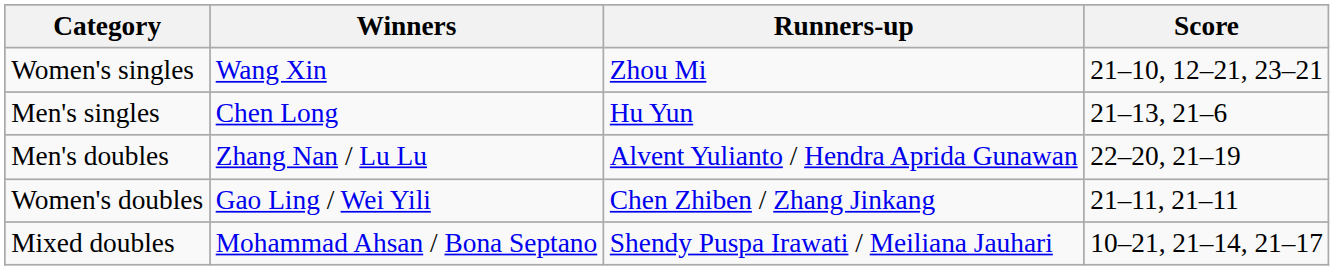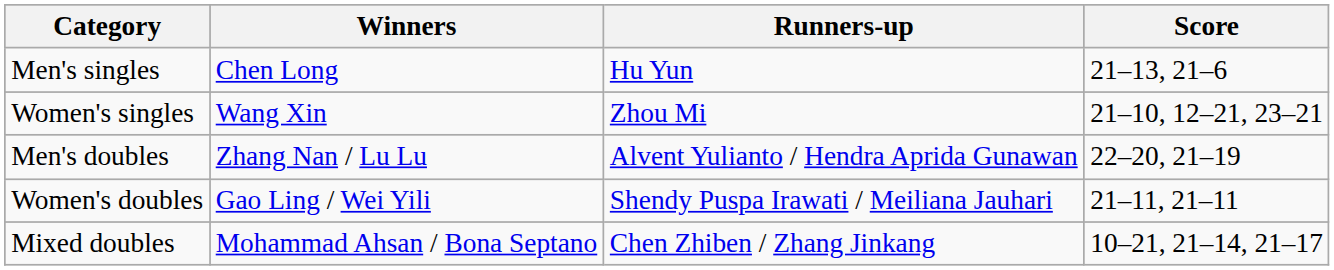 <table class=wikitable style="white-space:nowrap;">
 <tr>
 <th>Category</th>
 <th>Winners</th>
 <th>Runners-up</th>
 <th>Score</th>
 </tr>
 <tr>
+<td>Men's singles</td>
+<td> <a href='#'>Chen Long</a></td>
+<td> <a href='#'>Hu Yun</a></td>
+<td>21–13, 21–6</td>
+</tr>
+<tr>
 <td>Women's singles</td>
 <td> <a href='#'>Wang Xin</a></td>
 <td> <a href='#'>Zhou Mi</a></td>
 <td>21–10, 12–21, 23–21</td>
-</tr>
-<tr>
-<td>Men's singles</td>
-<td> <a href='#'>Chen Long</a></td>
-<td> <a href='#'>Hu Yun</a></td>
-<td>21–13, 21–6</td>
 </tr>
 <tr>
 <td>Men's doubles</td>
 <td> <a href='#'>Zhang Nan</a> / <a href='#'>Lu Lu</a></td>
 <td> <a href='#'>Alvent Yulianto</a> / <a href='#'>Hendra Aprida Gunawan</a></td>
 <td>22–20, 21–19</td>
 </tr>
 <tr>
 <td>Women's doubles</td>
 <td> <a href='#'>Gao Ling</a> / <a href='#'>Wei Yili</a></td>
-<td> <a href='#'>Chen Zhiben</a> / <a href='#'>Zhang Jinkang</a></td>
+<td> <a href='#'>Shendy Puspa Irawati</a> / <a href='#'>Meiliana Jauhari</a></td>
 <td>21–11, 21–11</td>
 </tr>
 <tr>
 <td>Mixed doubles</td>
 <td> <a href='#'>Mohammad Ahsan</a> / <a href='#'>Bona Septano</a></td>
-<td> <a href='#'>Shendy Puspa Irawati</a> / <a href='#'>Meiliana Jauhari</a></td>
+<td> <a href='#'>Chen Zhiben</a> / <a href='#'>Zhang Jinkang</a></td>
 <td>10–21, 21–14, 21–17</td>
 </tr>
 </table>
